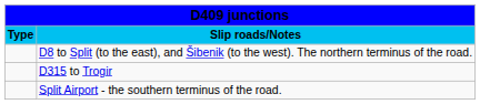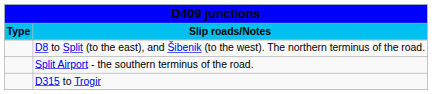 <table class="wikitable">
 <tr>
 <td colspan=2 bgcolor=blue align=center style=margin-top:15><span><big><strong>D409 junctions</strong></big></span></td>
 </tr>
 <tr>
 <td align=center bgcolor=00c0f0><strong>Type</strong></td>
 <td align=center bgcolor=00c0f0><strong>Slip roads/Notes</strong></td>
 </tr>
 <tr>
 <td></td>
 <td> <a href='#'>D8</a> to <a href='#'>Split</a> (to the east), and <a href='#'>Šibenik</a> (to the west). The northern terminus of the road.</td>
 </tr>
 <tr>
 <td></td>
-<td> <a href='#'>D315</a> to <a href='#'>Trogir</a></td>
+<td><a href='#'>Split Airport</a> - the southern terminus of the road.</td>
 </tr>
 <tr>
 <td></td>
-<td><a href='#'>Split Airport</a> - the southern terminus of the road.</td>
+<td> <a href='#'>D315</a> to <a href='#'>Trogir</a></td>
 </tr>
 </table>
